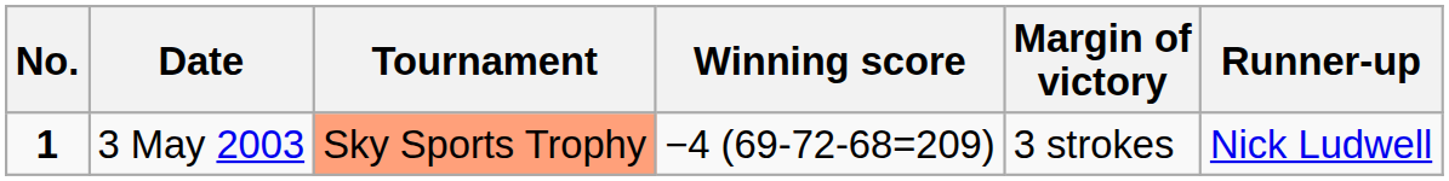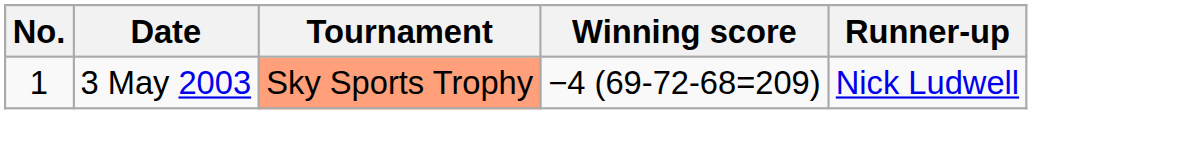 <table class="wikitable" style="font-size:95%;">
 <tr>
 <th>No.</th>
 <th>Date</th>
 <th>Tournament</th>
 <th>Winning score</th>
-<th>Margin of<br>victory</th>
 <th>Runner-up</th>
 </tr>
 <tr>
-<td align=center><strong>1</strong></td>
+<td align=center>1</td>
 <td align=right>3 May <a href='#'>2003</a></td>
 <td style="background: lightsalmon;">Sky Sports Trophy</td>
 <td>−4 (69-72-68=209)</td>
-<td>3 strokes</td>
 <td> <a href='#'>Nick Ludwell</a></td>
 </tr>
 </table>
